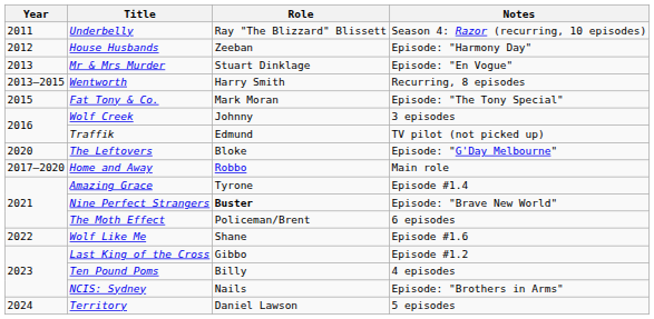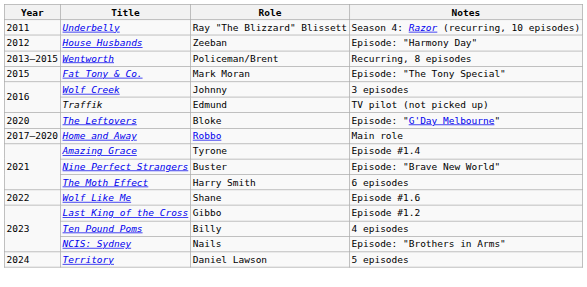 <table class="wikitable sortable">
 <tr>
 <th>Year</th>
 <th>Title</th>
 <th>Role</th>
 <th class="unsortable">Notes</th>
 </tr>
 <tr>
 <td>2011</td>
 <td><em><a href='#'>Underbelly</a></em></td>
 <td>Ray "The Blizzard" Blissett</td>
 <td>Season 4: <em><a href='#'>Razor</a></em> (recurring, 10 episodes)</td>
 </tr>
 <tr>
 <td>2012</td>
 <td><em><a href='#'>House Husbands</a></em></td>
 <td>Zeeban</td>
 <td>Episode: "Harmony Day"</td>
 </tr>
 <tr>
-<td>2013</td>
-<td><em><a href='#'>Mr & Mrs Murder</a></em></td>
-<td>Stuart Dinklage</td>
-<td>Episode: "En Vogue"</td>
-</tr>
-<tr>
 <td>2013–2015</td>
 <td><em><a href='#'>Wentworth</a></em></td>
-<td>Harry Smith</td>
+<td>Policeman/Brent</td>
 <td>Recurring, 8 episodes</td>
 </tr>
 <tr>
 <td>2015</td>
 <td><em><a href='#'>Fat Tony & Co.</a></em></td>
 <td>Mark Moran</td>
 <td>Episode: "The Tony Special"</td>
 </tr>
 <tr>
 <td rowspan="2">2016</td>
 <td><em><a href='#'>Wolf Creek</a></em></td>
 <td>Johnny</td>
 <td>3 episodes</td>
 </tr>
 <tr>
 <td><em>Traffik</em></td>
 <td>Edmund</td>
 <td>TV pilot (not picked up)</td>
 </tr>
 <tr>
 <td>2020</td>
 <td><em><a href='#'>The Leftovers</a></em></td>
 <td>Bloke</td>
 <td>Episode: "<a href='#'>G'Day Melbourne</a>"</td>
 </tr>
 <tr>
 <td>2017–2020</td>
 <td><em><a href='#'>Home and Away</a></em></td>
 <td><a href='#'>Robbo</a></td>
 <td>Main role</td>
 </tr>
 <tr>
 <td rowspan="3">2021</td>
 <td><em><a href='#'>Amazing Grace</a></em></td>
 <td>Tyrone</td>
 <td>Episode #1.4</td>
 </tr>
 <tr>
 <td><em><a href='#'>Nine Perfect Strangers</a></em></td>
-<td><strong>Buster</strong></td>
+<td>Buster</td>
 <td>Episode: "Brave New World"</td>
 </tr>
 <tr>
 <td><em><a href='#'>The Moth Effect</a></em></td>
-<td>Policeman/Brent</td>
+<td>Harry Smith</td>
 <td>6 episodes</td>
 </tr>
 <tr>
 <td>2022</td>
 <td><em><a href='#'>Wolf Like Me</a></em></td>
 <td>Shane</td>
 <td>Episode #1.6</td>
 </tr>
 <tr>
 <td rowspan="3">2023</td>
 <td><em><a href='#'>Last King of the Cross</a></em></td>
 <td>Gibbo</td>
 <td>Episode #1.2</td>
 </tr>
 <tr>
 <td><em><a href='#'>Ten Pound Poms</a></em></td>
 <td>Billy</td>
 <td>4 episodes</td>
 </tr>
 <tr>
 <td><em><a href='#'>NCIS: Sydney</a></em></td>
 <td>Nails</td>
 <td>Episode: "Brothers in Arms"</td>
 </tr>
 <tr>
 <td>2024</td>
 <td><em><a href='#'>Territory</a></em></td>
 <td>Daniel Lawson</td>
 <td>5 episodes</td>
 </tr>
 </table>
